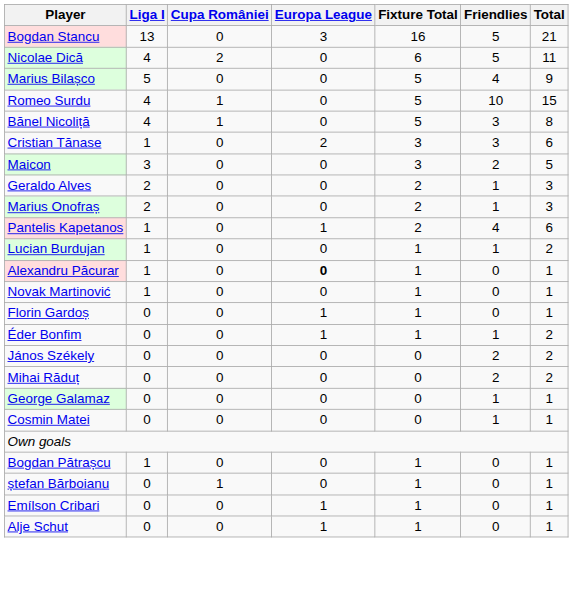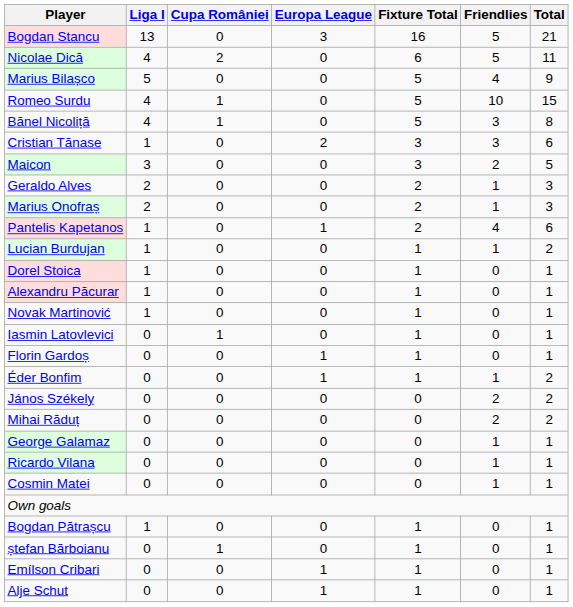 <table class="wikitable sortable">
 <tr>
 <th>Player</th>
 <th><a href='#'>Liga I</a></th>
 <th><a href='#'>Cupa României</a></th>
 <th><a href='#'>Europa League</a></th>
 <th>Fixture Total</th>
 <th>Friendlies</th>
 <th>Total</th>
 </tr>
 <tr>
 <td style="text-align:left;" bgcolor="#ffdddd"> <a href='#'>Bogdan Stancu</a></td>
 <td align=center>13</td>
 <td align=center>0</td>
 <td align=center>3</td>
 <td align=center>16</td>
 <td align=center>5</td>
 <td align=center>21</td>
 </tr>
 <tr>
 <td style="text-align:left;" bgcolor="#ddffdd"> <a href='#'>Nicolae Dică</a></td>
 <td align=center>4</td>
 <td align=center>2</td>
 <td align=center>0</td>
 <td align=center>6</td>
 <td align=center>5</td>
 <td align=center>11</td>
 </tr>
 <tr>
 <td style="text-align:left;" bgcolor="#ddffdd"> <a href='#'>Marius Bilașco</a></td>
 <td align=center>5</td>
 <td align=center>0</td>
 <td align=center>0</td>
 <td align=center>5</td>
 <td align=center>4</td>
 <td align=center>9</td>
 </tr>
 <tr>
 <td> <a href='#'>Romeo Surdu</a></td>
 <td align=center>4</td>
 <td align=center>1</td>
 <td align=center>0</td>
 <td align=center>5</td>
 <td align=center>10</td>
 <td align=center>15</td>
 </tr>
 <tr>
 <td> <a href='#'>Bănel Nicoliță</a></td>
 <td align=center>4</td>
 <td align=center>1</td>
 <td align=center>0</td>
 <td align=center>5</td>
 <td align=center>3</td>
 <td align=center>8</td>
 </tr>
 <tr>
 <td> <a href='#'>Cristian Tănase</a></td>
 <td align=center>1</td>
 <td align=center>0</td>
 <td align=center>2</td>
 <td align=center>3</td>
 <td align=center>3</td>
 <td align=center>6</td>
 </tr>
 <tr>
 <td style="text-align:left;" bgcolor="#ddffdd"> <a href='#'>Maicon</a></td>
 <td align=center>3</td>
 <td align=center>0</td>
 <td align=center>0</td>
 <td align=center>3</td>
 <td align=center>2</td>
 <td align=center>5</td>
 </tr>
 <tr>
 <td> <a href='#'>Geraldo Alves</a></td>
 <td align=center>2</td>
 <td align=center>0</td>
 <td align=center>0</td>
 <td align=center>2</td>
 <td align=center>1</td>
 <td align=center>3</td>
 </tr>
 <tr>
 <td style="text-align:left;" bgcolor="#ddffdd"> <a href='#'>Marius Onofraș</a></td>
 <td align=center>2</td>
 <td align=center>0</td>
 <td align=center>0</td>
 <td align=center>2</td>
 <td align=center>1</td>
 <td align=center>3</td>
 </tr>
 <tr>
 <td style="text-align:left;" bgcolor="#ffdddd"> <a href='#'>Pantelis Kapetanos</a></td>
 <td align=center>1</td>
 <td align=center>0</td>
 <td align=center>1</td>
 <td align=center>2</td>
 <td align=center>4</td>
 <td align=center>6</td>
 </tr>
 <tr>
 <td style="text-align:left;" bgcolor="#ddffdd"> <a href='#'>Lucian Burdujan</a></td>
 <td align=center>1</td>
 <td align=center>0</td>
 <td align=center>0</td>
 <td align=center>1</td>
 <td align=center>1</td>
 <td align=center>2</td>
 </tr>
 <tr>
+<td style="text-align:left;" bgcolor="#ffdddd"> <a href='#'>Dorel Stoica</a></td>
+<td align=center>1</td>
+<td align=center>0</td>
+<td align=center>0</td>
+<td align=center>1</td>
+<td align=center>0</td>
+<td align=center>1</td>
+</tr>
+<tr>
 <td style="text-align:left;" bgcolor="#ffdddd"> <a href='#'>Alexandru Păcurar</a></td>
 <td align=center>1</td>
 <td align=center>0</td>
-<td align=center><strong>0</strong></td>
+<td align=center>0</td>
 <td align=center>1</td>
 <td align=center>0</td>
 <td align=center>1</td>
 </tr>
 <tr>
 <td> <a href='#'>Novak Martinović</a></td>
 <td align=center>1</td>
 <td align=center>0</td>
+<td align=center>0</td>
+<td align=center>1</td>
+<td align=center>0</td>
+<td align=center>1</td>
+</tr>
+<tr>
+<td> <a href='#'>Iasmin Latovlevici</a></td>
+<td align=center>0</td>
+<td align=center>1</td>
 <td align=center>0</td>
 <td align=center>1</td>
 <td align=center>0</td>
 <td align=center>1</td>
 </tr>
 <tr>
 <td> <a href='#'>Florin Gardoș</a></td>
 <td align=center>0</td>
 <td align=center>0</td>
 <td align=center>1</td>
 <td align=center>1</td>
 <td align=center>0</td>
 <td align=center>1</td>
 </tr>
 <tr>
 <td> <a href='#'>Éder Bonfim</a></td>
 <td align=center>0</td>
 <td align=center>0</td>
 <td align=center>1</td>
 <td align=center>1</td>
 <td align=center>1</td>
 <td align=center>2</td>
 </tr>
 <tr>
 <td> <a href='#'>János Székely</a></td>
 <td align=center>0</td>
 <td align=center>0</td>
 <td align=center>0</td>
 <td align=center>0</td>
 <td align=center>2</td>
 <td align=center>2</td>
 </tr>
 <tr>
 <td> <a href='#'>Mihai Răduț</a></td>
 <td align=center>0</td>
 <td align=center>0</td>
 <td align=center>0</td>
 <td align=center>0</td>
 <td align=center>2</td>
 <td align=center>2</td>
 </tr>
 <tr>
 <td style="text-align:left;" bgcolor="#ddffdd"> <a href='#'>George Galamaz</a></td>
+<td align=center>0</td>
+<td align=center>0</td>
+<td align=center>0</td>
+<td align=center>0</td>
+<td align=center>1</td>
+<td align=center>1</td>
+</tr>
+<tr>
+<td style="text-align:left;" bgcolor="#ddffdd"> <a href='#'>Ricardo Vilana</a></td>
 <td align=center>0</td>
 <td align=center>0</td>
 <td align=center>0</td>
 <td align=center>0</td>
 <td align=center>1</td>
 <td align=center>1</td>
 </tr>
 <tr>
 <td> <a href='#'>Cosmin Matei</a></td>
 <td align=center>0</td>
 <td align=center>0</td>
 <td align=center>0</td>
 <td align=center>0</td>
 <td align=center>1</td>
 <td align=center>1</td>
 </tr>
 <tr>
 <td colspan="7"><em>Own goals</em></td>
 </tr>
 <tr>
 <td> <a href='#'>Bogdan Pătrașcu</a></td>
 <td align=center>1</td>
 <td align=center>0</td>
 <td align=center>0</td>
 <td align=center>1</td>
 <td align=center>0</td>
 <td align=center>1</td>
 </tr>
 <tr>
 <td> <a href='#'>ștefan Bărboianu</a></td>
 <td align=center>0</td>
 <td align=center>1</td>
 <td align=center>0</td>
 <td align=center>1</td>
 <td align=center>0</td>
 <td align=center>1</td>
 </tr>
 <tr>
 <td> <a href='#'>Emílson Cribari</a></td>
 <td align=center>0</td>
 <td align=center>0</td>
 <td align=center>1</td>
 <td align=center>1</td>
 <td align=center>0</td>
 <td align=center>1</td>
 </tr>
 <tr>
 <td> <a href='#'>Alje Schut</a></td>
 <td align=center>0</td>
 <td align=center>0</td>
 <td align=center>1</td>
 <td align=center>1</td>
 <td align=center>0</td>
 <td align=center>1</td>
 </tr>
 </table>
